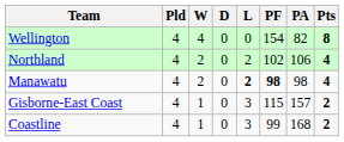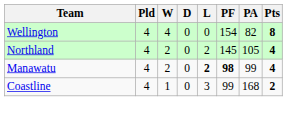 <table class="wikitable" style="text-align:center;">
 <tr>
 <th width=175>Team</th>
 <th width=20 abbr="Played">Pld</th>
 <th width=20 abbr="Won">W</th>
 <th width=20 abbr="Drawn">D</th>
 <th width=20 abbr="Lost">L</th>
 <th width=20 abbr="Points for">PF</th>
 <th width=20 abbr="Points against">PA</th>
 <th width=20 abbr="Points">Pts</th>
 </tr>
 <tr style="background: #ccffcc;">
 <td style="text-align:left;"><a href='#'>Wellington</a></td>
 <td>4</td>
 <td>4</td>
 <td>0</td>
 <td>0</td>
 <td>154</td>
 <td>82</td>
 <td><strong>8</strong></td>
 </tr>
 <tr style="background: #ccffcc;">
 <td style="text-align:left;"><a href='#'>Northland</a></td>
 <td>4</td>
 <td>2</td>
 <td>0</td>
 <td>2</td>
-<td>102</td>
-<td>106</td>
+<td>145</td>
+<td>105</td>
 <td><strong>4</strong></td>
 </tr>
 <tr>
 <td style="text-align:left;"><a href='#'>Manawatu</a></td>
 <td>4</td>
 <td>2</td>
 <td>0</td>
 <td><strong>2</strong></td>
 <td><strong>98</strong></td>
-<td>98</td>
+<td>99</td>
 <td><strong>4</strong></td>
-</tr>
-<tr>
-<td style="text-align:left;"><a href='#'>Gisborne-East Coast</a></td>
-<td>4</td>
-<td>1</td>
-<td>0</td>
-<td>3</td>
-<td>115</td>
-<td>157</td>
-<td><strong>2</strong></td>
 </tr>
 <tr>
 <td style="text-align:left;"><a href='#'>Coastline</a></td>
 <td>4</td>
 <td>1</td>
 <td>0</td>
 <td>3</td>
 <td>99</td>
 <td>168</td>
 <td><strong>2</strong></td>
 </tr>
 </table>
